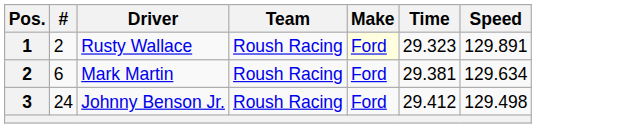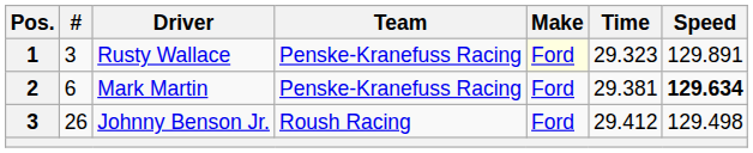 <table class="wikitable" style="font-size:95%">
 <tr>
 <th>Pos.</th>
 <th>#</th>
 <th>Driver</th>
 <th>Team</th>
 <th>Make</th>
 <th>Time</th>
 <th>Speed</th>
 </tr>
 <tr>
 <th>1</th>
-<td>2</td>
+<td>3</td>
 <td><a href='#'>Rusty Wallace</a></td>
-<td><a href='#'>Roush Racing</a></td>
+<td><a href='#'>Penske-Kranefuss Racing</a></td>
 <td style="background: lightyellow;"><a href='#'>Ford</a></td>
 <td>29.323</td>
 <td>129.891</td>
 </tr>
 <tr>
 <th>2</th>
 <td>6</td>
 <td><a href='#'>Mark Martin</a></td>
-<td><a href='#'>Roush Racing</a></td>
+<td><a href='#'>Penske-Kranefuss Racing</a></td>
 <td><a href='#'>Ford</a></td>
 <td>29.381</td>
-<td>129.634</td>
+<td><strong>129.634</strong></td>
 </tr>
 <tr>
 <th>3</th>
-<td>24</td>
+<td>26</td>
 <td><a href='#'>Johnny Benson Jr.</a></td>
 <td><a href='#'>Roush Racing</a></td>
 <td><a href='#'>Ford</a></td>
 <td>29.412</td>
 <td>129.498</td>
 </tr>
 <tr>
 <th colspan="7"></th>
 </tr>
 </table>
